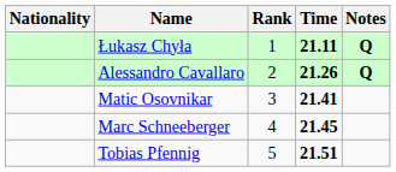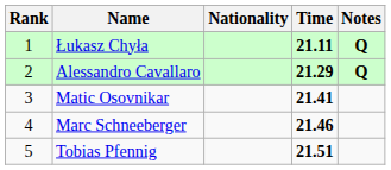 <table class="wikitable sortable" style="text-align:center">
 <tr>
+<th>Rank</th>
+<th>Name</th>
 <th>Nationality</th>
-<th>Name</th>
-<th>Rank</th>
 <th>Time</th>
 <th>Notes</th>
 </tr>
 <tr bgcolor=ccffcc>
+<td>1</td>
+<td align=left><a href='#'>Łukasz Chyła</a></td>
 <td align=left></td>
-<td align=left><a href='#'>Łukasz Chyła</a></td>
-<td>1</td>
 <td><strong>21.11</strong></td>
 <td><strong>Q</strong></td>
 </tr>
 <tr bgcolor=ccffcc>
+<td>2</td>
+<td align=left><a href='#'>Alessandro Cavallaro</a></td>
 <td align=left></td>
-<td align=left><a href='#'>Alessandro Cavallaro</a></td>
-<td>2</td>
-<td><strong>21.26</strong></td>
+<td><strong>21.29</strong></td>
 <td><strong>Q</strong></td>
 </tr>
 <tr>
+<td>3</td>
+<td align=left><a href='#'>Matic Osovnikar</a></td>
 <td align=left></td>
-<td align=left><a href='#'>Matic Osovnikar</a></td>
-<td>3</td>
 <td><strong>21.41</strong></td>
 <td></td>
 </tr>
 <tr>
+<td>4</td>
+<td align=left><a href='#'>Marc Schneeberger</a></td>
 <td align=left></td>
-<td align=left><a href='#'>Marc Schneeberger</a></td>
-<td>4</td>
-<td><strong>21.45</strong></td>
+<td><strong>21.46</strong></td>
 <td></td>
 </tr>
 <tr>
+<td>5</td>
+<td align=left><a href='#'>Tobias Pfennig</a></td>
 <td align=left></td>
-<td align=left><a href='#'>Tobias Pfennig</a></td>
-<td>5</td>
 <td><strong>21.51</strong></td>
 <td></td>
 </tr>
 </table>
